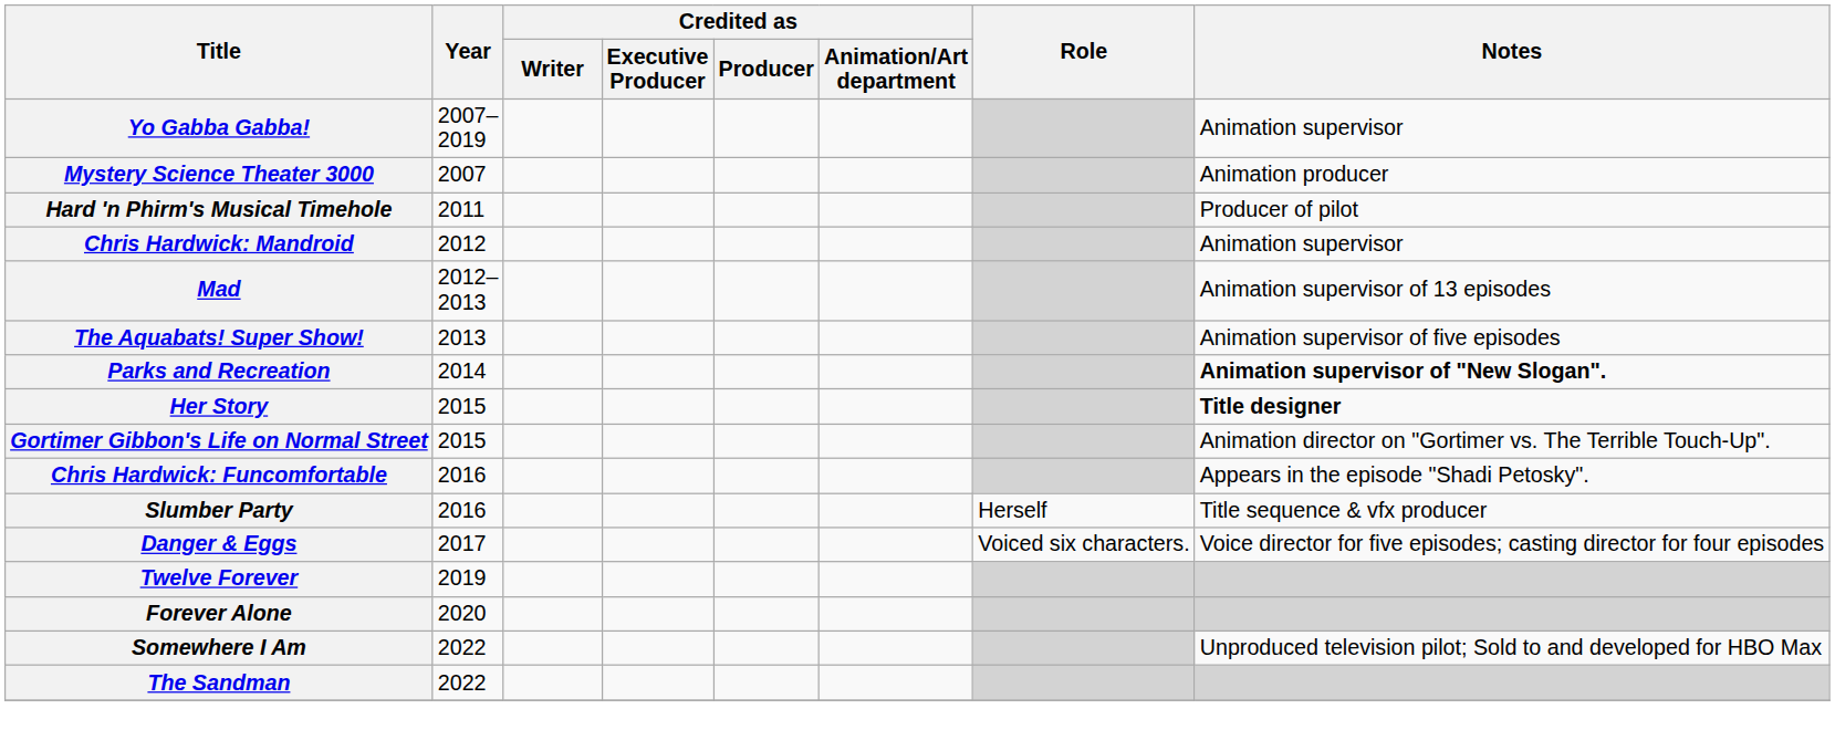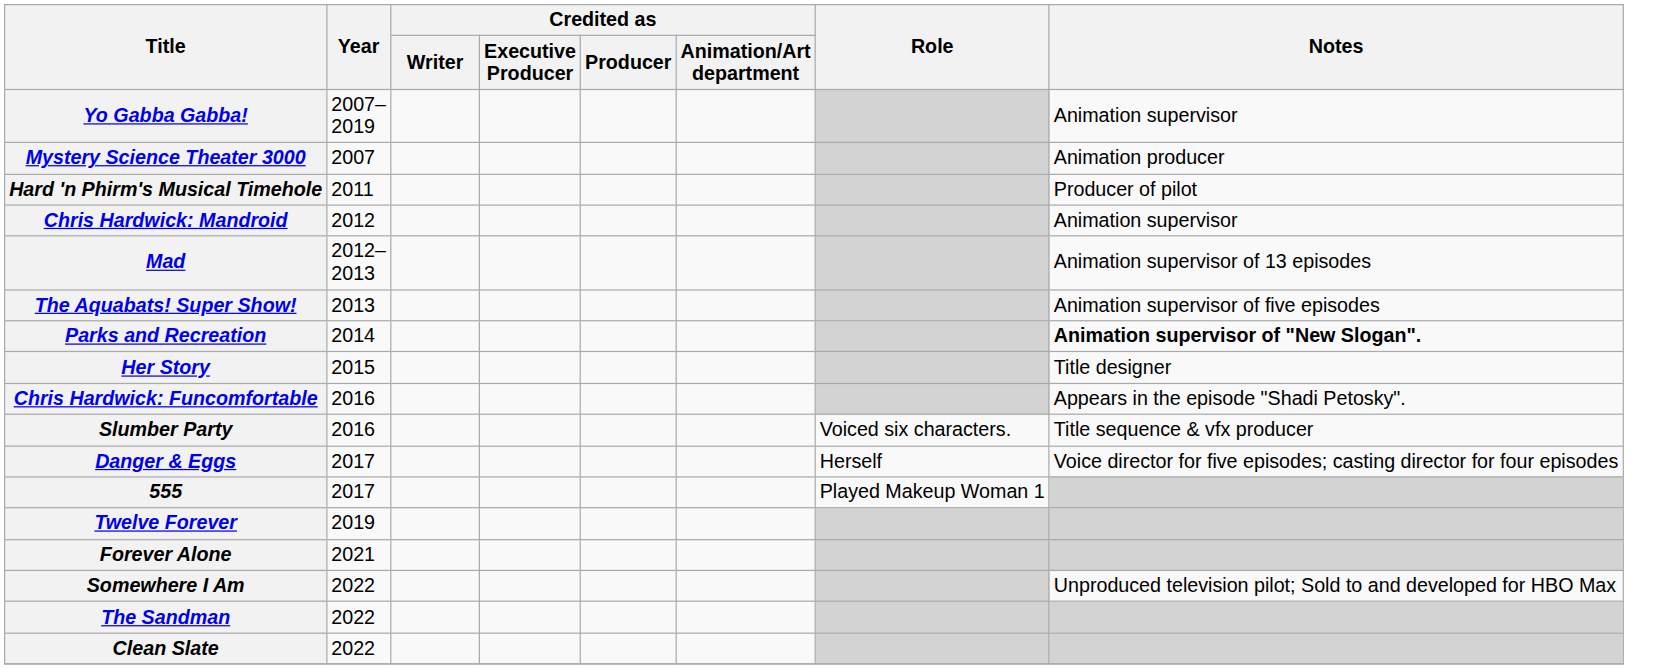 <table class="wikitable plainrowheaders sortable">
 <tr>
 <th rowspan="2">Title</th>
 <th rowspan="2" width="33">Year</th>
 <th colspan="4">Credited as</th>
 <th rowspan="2">Role</th>
 <th rowspan="2">Notes</th>
 </tr>
 <tr>
 <th width="65">Writer</th>
 <th width="65">Executive Producer</th>
 <th width="65">Producer</th>
 <th>Animation/Art<br>department</th>
 </tr>
 <tr>
 <th scope="row"><em><a href='#'>Yo Gabba Gabba!</a></em></th>
 <td>2007–2019</td>
 <td></td>
 <td></td>
 <td></td>
 <td></td>
 <td style="background:#d3d3d3;"></td>
 <td>Animation supervisor</td>
 </tr>
 <tr>
 <th scope="row"><em><a href='#'>Mystery Science Theater 3000</a></em></th>
 <td>2007</td>
 <td></td>
 <td></td>
 <td></td>
 <td></td>
 <td style="background:#d3d3d3;"></td>
 <td>Animation producer</td>
 </tr>
 <tr>
 <th scope="row"><em>Hard 'n Phirm's Musical Timehole</em></th>
 <td>2011</td>
 <td></td>
 <td></td>
 <td></td>
 <td></td>
 <td style="background:#d3d3d3;"></td>
 <td>Producer of pilot</td>
 </tr>
 <tr>
 <th scope="row"><em><a href='#'>Chris Hardwick: Mandroid</a></em></th>
 <td>2012</td>
 <td></td>
 <td></td>
 <td></td>
 <td></td>
 <td style="background:#d3d3d3;"></td>
 <td>Animation supervisor</td>
 </tr>
 <tr>
 <th scope="row"><em><a href='#'>Mad</a></em></th>
 <td>2012–2013</td>
 <td></td>
 <td></td>
 <td></td>
 <td></td>
 <td style="background:#d3d3d3;"></td>
 <td>Animation supervisor of 13 episodes</td>
 </tr>
 <tr>
 <th scope="row"><em><a href='#'>The Aquabats! Super Show!</a></em></th>
 <td>2013</td>
 <td></td>
 <td></td>
 <td></td>
 <td></td>
 <td style="background:#d3d3d3;"></td>
 <td>Animation supervisor of five episodes</td>
 </tr>
 <tr>
 <th scope="row"><em><a href='#'>Parks and Recreation</a></em></th>
 <td>2014</td>
 <td></td>
 <td></td>
 <td></td>
 <td></td>
 <td style="background:#d3d3d3;"></td>
 <td><strong>Animation supervisor of "New Slogan".</strong></td>
 </tr>
 <tr>
 <th scope="row"><em><a href='#'>Her Story</a></em></th>
 <td>2015</td>
 <td></td>
 <td></td>
 <td></td>
 <td></td>
 <td style="background:#d3d3d3;"></td>
-<td><strong>Title designer</strong></td>
-</tr>
-<tr>
-<th scope="row"><em><a href='#'>Gortimer Gibbon's Life on Normal Street</a></em></th>
-<td>2015</td>
-<td></td>
-<td></td>
-<td></td>
-<td></td>
-<td style="background:#d3d3d3;"></td>
-<td>Animation director on "Gortimer vs. The Terrible Touch-Up".</td>
+<td>Title designer</td>
 </tr>
 <tr>
 <th scope="row"><em><a href='#'>Chris Hardwick: Funcomfortable</a></em></th>
 <td>2016</td>
 <td></td>
 <td></td>
 <td></td>
 <td></td>
 <td style="background:#d3d3d3;"></td>
 <td>Appears in the episode "Shadi Petosky".</td>
 </tr>
 <tr>
 <th scope="row"><em>Slumber Party</em></th>
 <td>2016</td>
 <td></td>
 <td></td>
 <td></td>
 <td></td>
-<td>Herself</td>
+<td>Voiced six characters.</td>
 <td>Title sequence & vfx producer</td>
 </tr>
 <tr>
 <th scope="row"><em><a href='#'>Danger & Eggs</a></em></th>
 <td>2017</td>
 <td></td>
 <td></td>
 <td></td>
 <td></td>
-<td>Voiced six characters.</td>
+<td>Herself</td>
 <td>Voice director for five episodes; casting director for four episodes</td>
+</tr>
+<tr>
+<th scope="row"><em>555</em></th>
+<td>2017</td>
+<td></td>
+<td></td>
+<td></td>
+<td></td>
+<td>Played Makeup Woman 1</td>
+<td style="background:#d3d3d3;"></td>
 </tr>
 <tr>
 <th scope="row"><em><a href='#'>Twelve Forever</a></em></th>
 <td>2019</td>
 <td></td>
 <td></td>
 <td></td>
 <td></td>
 <td style="background:#d3d3d3;"></td>
 <td style="background:#d3d3d3;"></td>
 </tr>
 <tr>
 <th scope="row"><em>Forever Alone</em></th>
-<td>2020</td>
+<td>2021</td>
 <td></td>
 <td></td>
 <td></td>
 <td></td>
 <td style="background:#d3d3d3;"></td>
 <td style="background:#d3d3d3;"></td>
 </tr>
 <tr>
 <th scope="row"><em>Somewhere I Am</em></th>
 <td>2022</td>
 <td></td>
 <td></td>
 <td></td>
 <td></td>
 <td style="background:#d3d3d3;"></td>
 <td>Unproduced television pilot; Sold to and developed for HBO Max</td>
 </tr>
 <tr>
 <th scope="row"><em><a href='#'>The Sandman</a></em></th>
 <td>2022</td>
 <td></td>
 <td></td>
 <td></td>
 <td></td>
 <td style="background:#d3d3d3;"></td>
 <td style="background:#d3d3d3;"></td>
 </tr>
 <tr>
+<th scope="row"><em>Clean Slate</em></th>
+<td>2022</td>
+<td></td>
+<td></td>
+<td></td>
+<td></td>
+<td style="background:#d3d3d3;"></td>
+<td style="background:#d3d3d3;"></td>
+</tr>
+<tr>
 </tr>
 </table>
